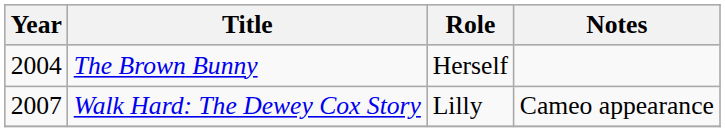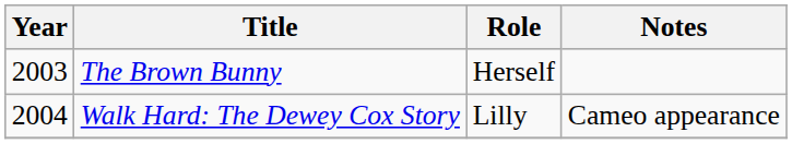 <table class="wikitable sortable">
 <tr>
 <th>Year</th>
 <th>Title</th>
 <th>Role</th>
 <th class="unsortable">Notes</th>
 </tr>
 <tr>
-<td>2004</td>
+<td>2003</td>
 <td><em><a href='#'>The Brown Bunny</a></em></td>
 <td>Herself</td>
 <td></td>
 </tr>
 <tr>
-<td>2007</td>
+<td>2004</td>
 <td><em><a href='#'>Walk Hard: The Dewey Cox Story</a></em></td>
 <td>Lilly</td>
 <td>Cameo appearance</td>
 </tr>
 <tr>
 </tr>
 </table>
